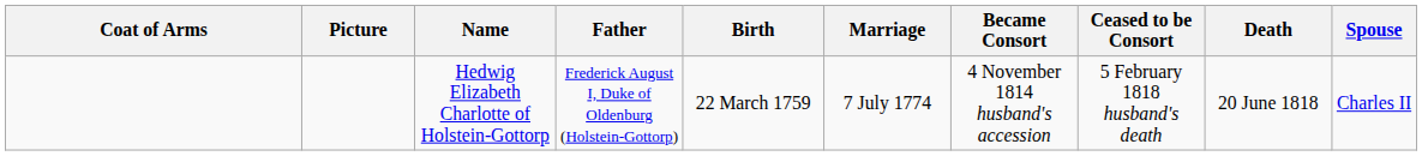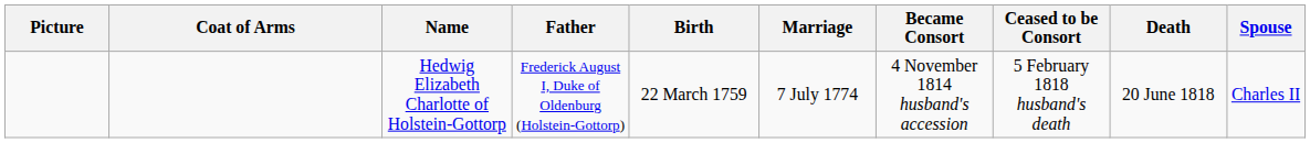 <table width=95% class="wikitable">
 <tr>
+<th width = "8%">Picture</th>
 <th>Coat of Arms</th>
-<th width = "8%">Picture</th>
 <th width="10%">Name</th>
 <th width = "9%">Father</th>
 <th width = "10%">Birth</th>
 <th width = "9%">Marriage</th>
 <th width = "9%">Became Consort</th>
 <th width = "9%">Ceased to be Consort</th>
 <th width = "9%">Death</th>
 <th width = "6%"><a href='#'>Spouse</a></th>
 </tr>
 <tr>
+<td align="center"></td>
 <td></td>
-<td align="center"></td>
 <td align="center"><a href='#'>Hedwig Elizabeth Charlotte of Holstein-Gottorp</a><br></td>
 <td align="center"><small><a href='#'>Frederick August I, Duke of Oldenburg</a><br>(<a href='#'>Holstein-Gottorp</a>)</small></td>
 <td align="center">22 March 1759</td>
 <td align="center">7 July 1774</td>
 <td align="center">4 November 1814  <br><em>husband's accession</em></td>
 <td align="center">5 February 1818<br><em>husband's death</em></td>
 <td align="center">20 June 1818</td>
 <td align="center"><a href='#'>Charles II</a></td>
 </tr>
 </table>
